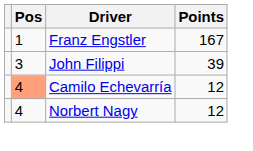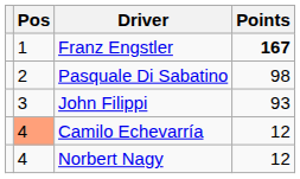 <table class="wikitable" style="font-size: 95%;">
 <tr>
 <th></th>
 <th>Pos</th>
 <th>Driver</th>
 <th>Points</th>
 </tr>
 <tr>
 <td align="left"></td>
 <td>1</td>
 <td> <a href='#'>Franz Engstler</a></td>
-<td align="right">167</td>
+<td align="right"><strong>167</strong></td>
+</tr>
+<tr>
+<td align="left"></td>
+<td>2</td>
+<td> <a href='#'>Pasquale Di Sabatino</a></td>
+<td align="right">98</td>
 </tr>
 <tr>
 <td align="left"></td>
 <td>3</td>
 <td> <a href='#'>John Filippi</a></td>
-<td align="right">39</td>
+<td align="right">93</td>
 </tr>
 <tr>
 <td align="left"></td>
 <td style="background: lightsalmon;">4</td>
 <td> <a href='#'>Camilo Echevarría</a></td>
 <td align="right">12</td>
 </tr>
 <tr>
 <td align="left"></td>
 <td>4</td>
 <td> <a href='#'>Norbert Nagy</a></td>
 <td align="right">12</td>
 </tr>
 </table>
